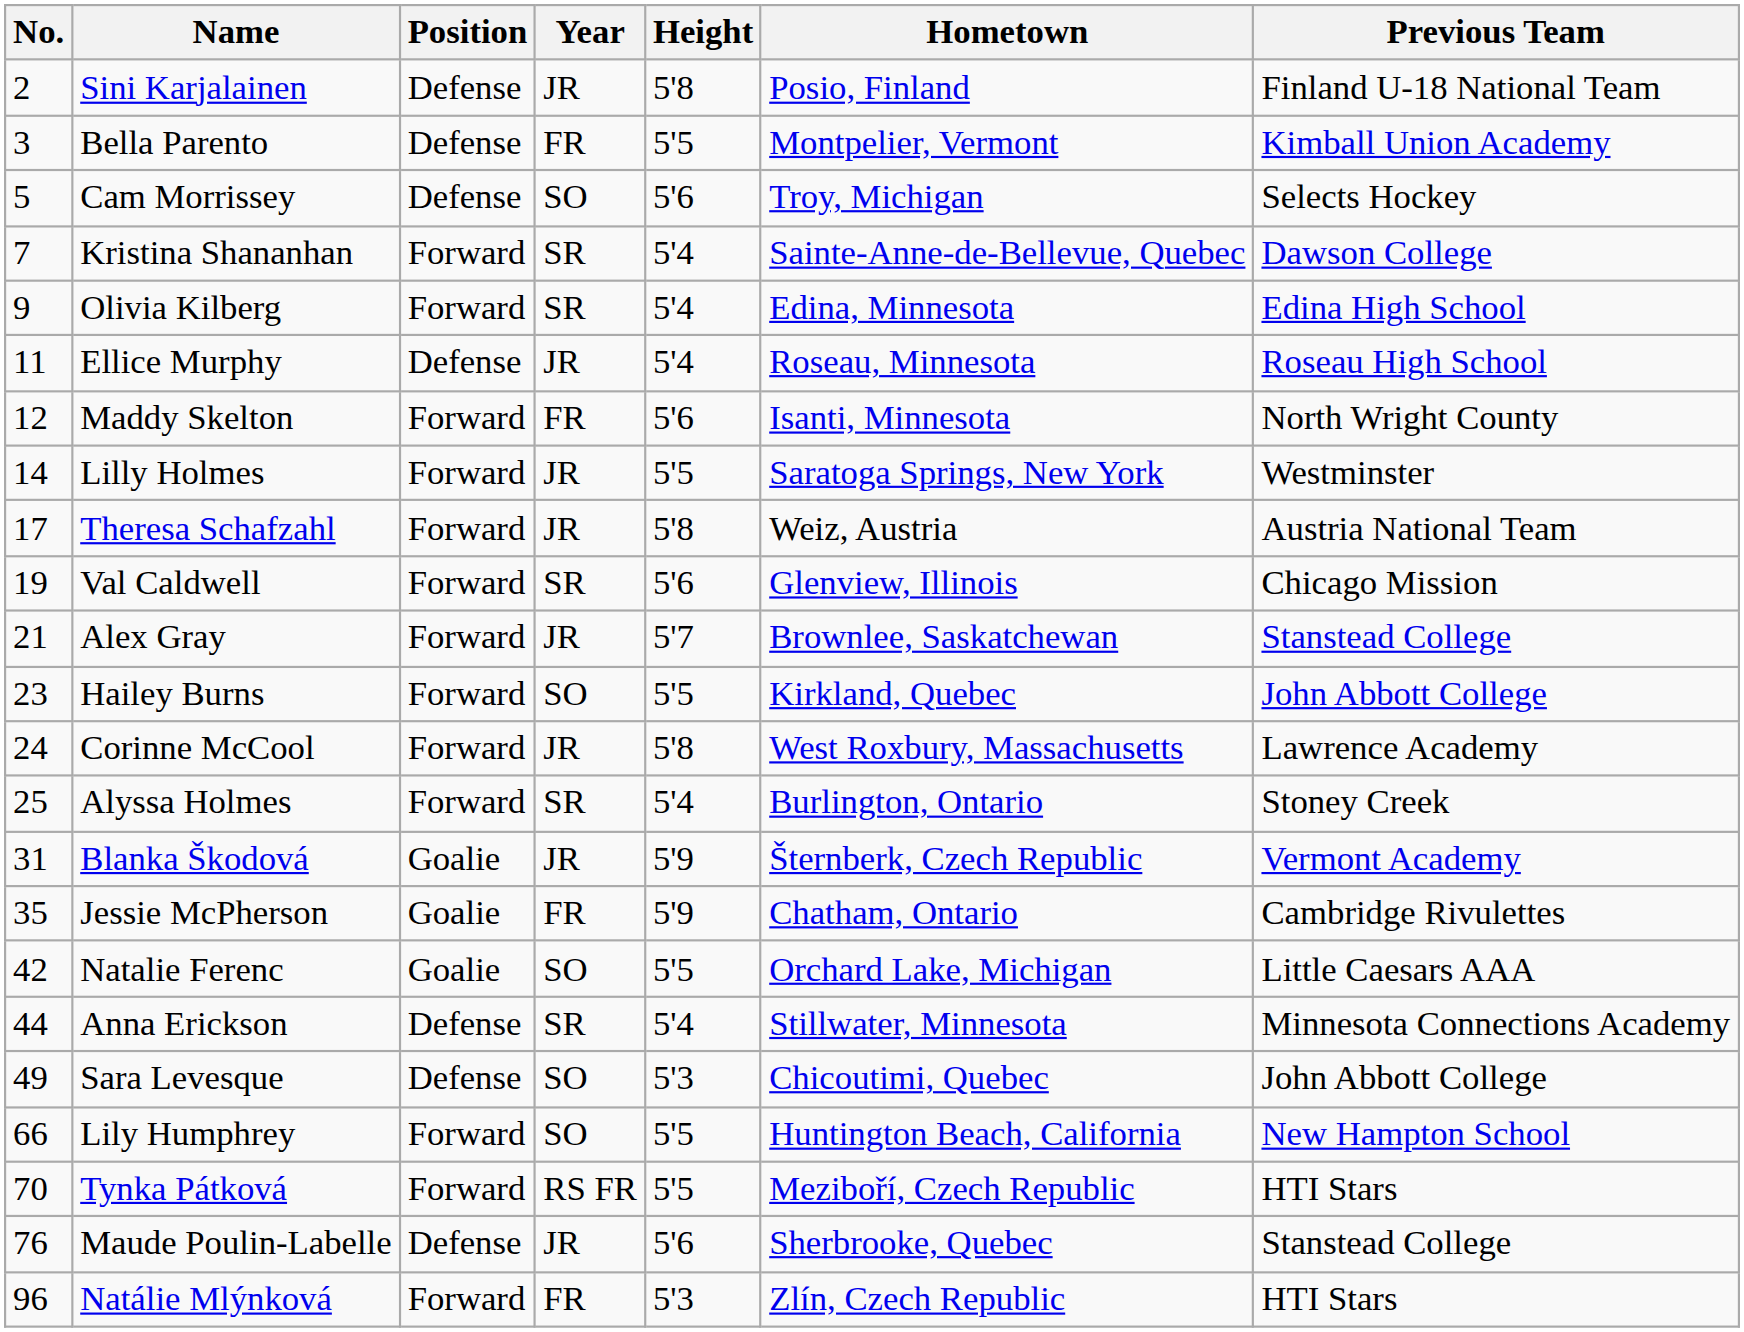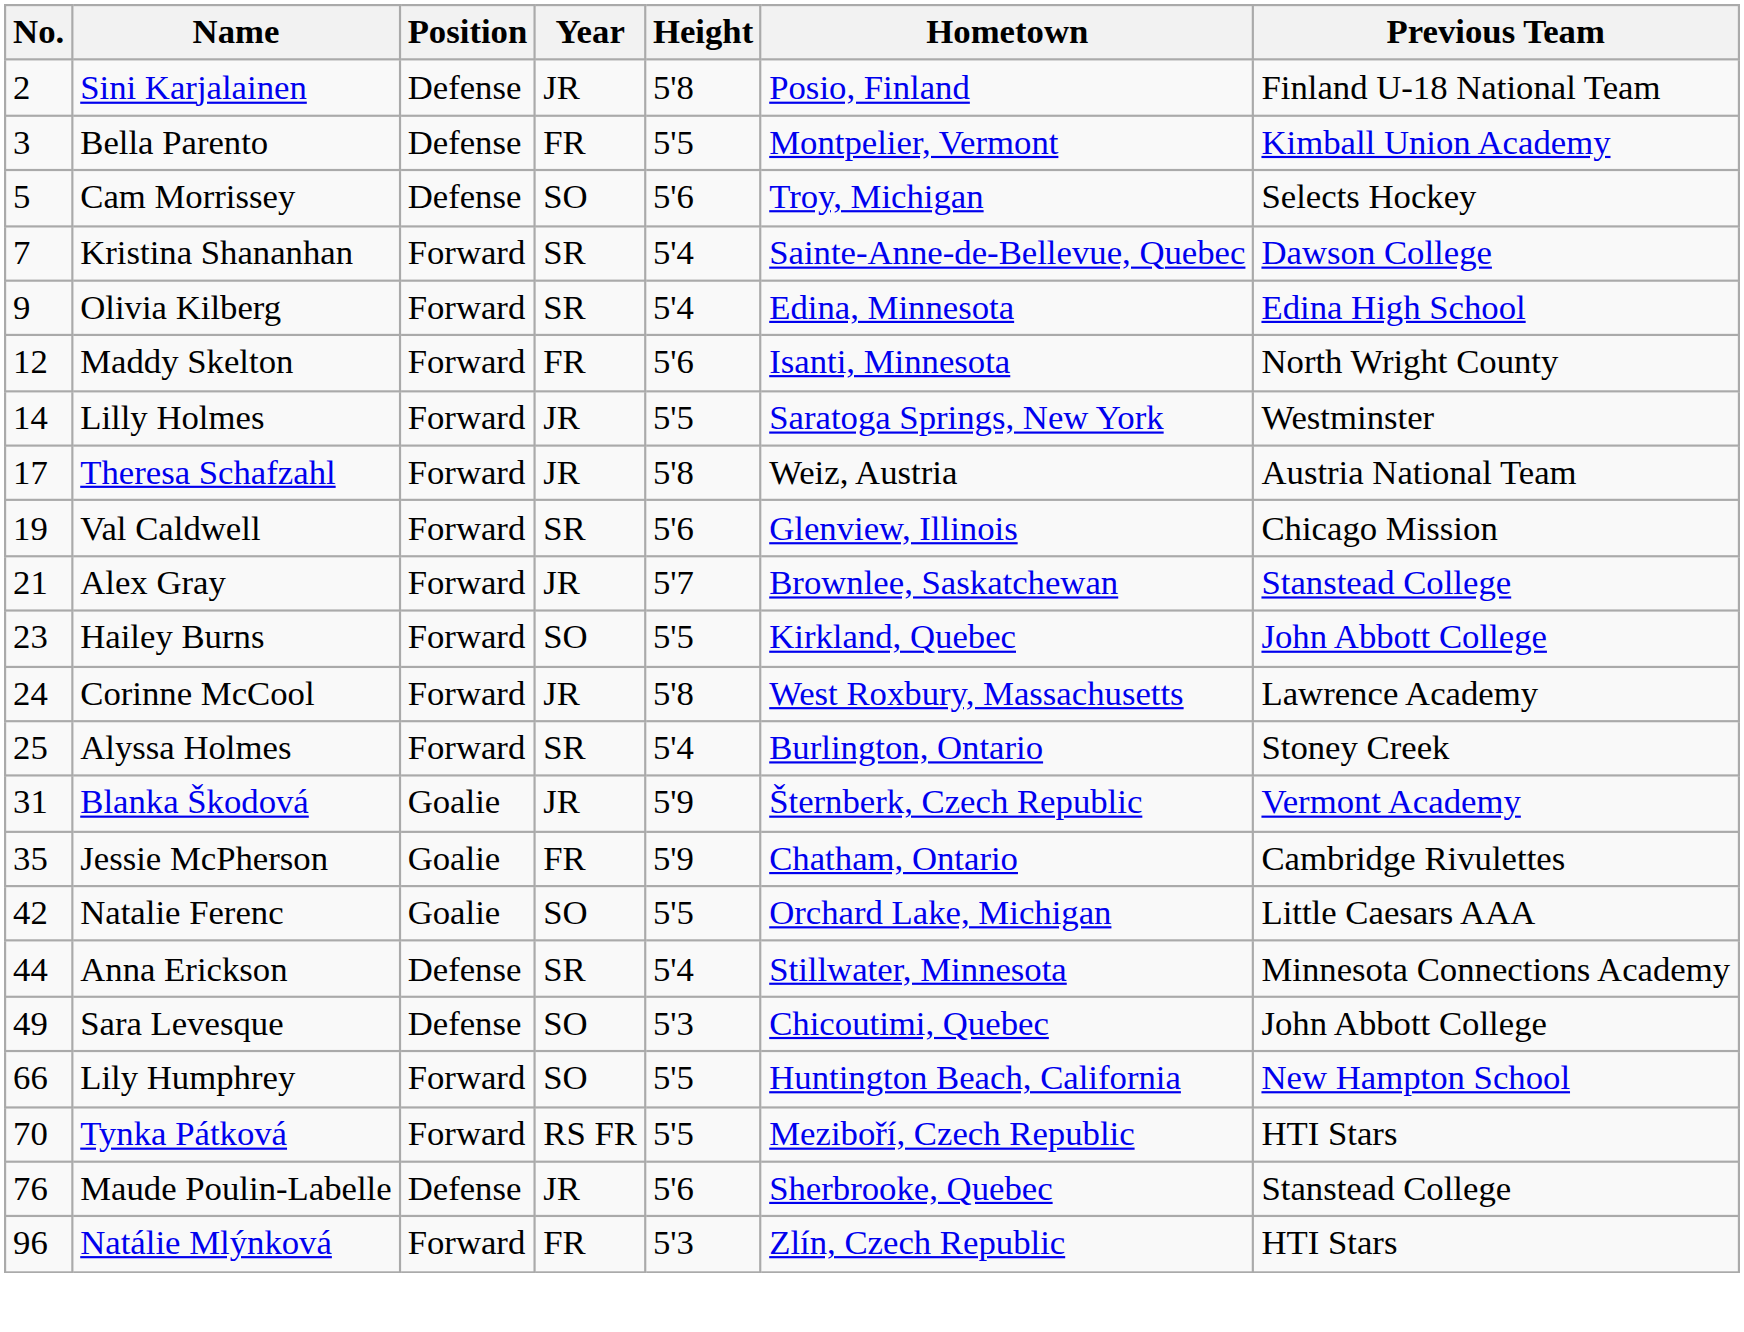 <table class="wikitable sortable">
 <tr>
 <th>No.</th>
 <th>Name</th>
 <th>Position</th>
 <th>Year</th>
 <th>Height</th>
 <th>Hometown</th>
 <th>Previous Team</th>
 </tr>
 <tr>
 <td>2</td>
 <td><a href='#'>Sini Karjalainen</a></td>
 <td>Defense</td>
 <td>JR</td>
 <td>5'8</td>
 <td><a href='#'>Posio, Finland</a></td>
 <td>Finland U-18 National Team</td>
 </tr>
 <tr>
 <td>3</td>
 <td>Bella Parento</td>
 <td>Defense</td>
 <td>FR</td>
 <td>5'5</td>
 <td><a href='#'>Montpelier, Vermont</a></td>
 <td><a href='#'>Kimball Union Academy</a></td>
 </tr>
 <tr>
 <td>5</td>
 <td>Cam Morrissey</td>
 <td>Defense</td>
 <td>SO</td>
 <td>5'6</td>
 <td><a href='#'>Troy, Michigan</a></td>
 <td>Selects Hockey</td>
 </tr>
 <tr>
 <td>7</td>
 <td>Kristina Shananhan</td>
 <td>Forward</td>
 <td>SR</td>
 <td>5'4</td>
 <td><a href='#'>Sainte-Anne-de-Bellevue, Quebec</a></td>
 <td><a href='#'>Dawson College</a></td>
 </tr>
 <tr>
 <td>9</td>
 <td>Olivia Kilberg</td>
 <td>Forward</td>
 <td>SR</td>
 <td>5'4</td>
 <td><a href='#'>Edina, Minnesota</a></td>
 <td><a href='#'>Edina High School</a></td>
-</tr>
-<tr>
-<td>11</td>
-<td>Ellice Murphy</td>
-<td>Defense</td>
-<td>JR</td>
-<td>5'4</td>
-<td><a href='#'>Roseau, Minnesota</a></td>
-<td><a href='#'>Roseau High School</a></td>
 </tr>
 <tr>
 <td>12</td>
 <td>Maddy Skelton</td>
 <td>Forward</td>
 <td>FR</td>
 <td>5'6</td>
 <td><a href='#'>Isanti, Minnesota</a></td>
 <td>North Wright County</td>
 </tr>
 <tr>
 <td>14</td>
 <td>Lilly Holmes</td>
 <td>Forward</td>
 <td>JR</td>
 <td>5'5</td>
 <td><a href='#'>Saratoga Springs, New York</a></td>
 <td>Westminster</td>
 </tr>
 <tr>
 <td>17</td>
 <td><a href='#'>Theresa Schafzahl</a></td>
 <td>Forward</td>
 <td>JR</td>
 <td>5'8</td>
 <td>Weiz, Austria</td>
 <td>Austria National Team</td>
 </tr>
 <tr>
 <td>19</td>
 <td>Val Caldwell</td>
 <td>Forward</td>
 <td>SR</td>
 <td>5'6</td>
 <td><a href='#'>Glenview, Illinois</a></td>
 <td>Chicago Mission</td>
 </tr>
 <tr>
 <td>21</td>
 <td>Alex Gray</td>
 <td>Forward</td>
 <td>JR</td>
 <td>5'7</td>
 <td><a href='#'>Brownlee, Saskatchewan</a></td>
 <td><a href='#'>Stanstead College</a></td>
 </tr>
 <tr>
 <td>23</td>
 <td>Hailey Burns</td>
 <td>Forward</td>
 <td>SO</td>
 <td>5'5</td>
 <td><a href='#'>Kirkland, Quebec</a></td>
 <td><a href='#'>John Abbott College</a></td>
 </tr>
 <tr>
 <td>24</td>
 <td>Corinne McCool</td>
 <td>Forward</td>
 <td>JR</td>
 <td>5'8</td>
 <td><a href='#'>West Roxbury, Massachusetts</a></td>
 <td>Lawrence Academy</td>
 </tr>
 <tr>
 <td>25</td>
 <td>Alyssa Holmes</td>
 <td>Forward</td>
 <td>SR</td>
 <td>5'4</td>
 <td><a href='#'>Burlington, Ontario</a></td>
 <td>Stoney Creek</td>
 </tr>
 <tr>
 <td>31</td>
 <td><a href='#'>Blanka Škodová</a></td>
 <td>Goalie</td>
 <td>JR</td>
 <td>5'9</td>
 <td><a href='#'>Šternberk, Czech Republic</a></td>
 <td><a href='#'>Vermont Academy</a></td>
 </tr>
 <tr>
 <td>35</td>
 <td>Jessie McPherson</td>
 <td>Goalie</td>
 <td>FR</td>
 <td>5'9</td>
 <td><a href='#'>Chatham, Ontario</a></td>
 <td>Cambridge Rivulettes</td>
 </tr>
 <tr>
 <td>42</td>
 <td>Natalie Ferenc</td>
 <td>Goalie</td>
 <td>SO</td>
 <td>5'5</td>
 <td><a href='#'>Orchard Lake, Michigan</a></td>
 <td>Little Caesars AAA</td>
 </tr>
 <tr>
 <td>44</td>
 <td>Anna Erickson</td>
 <td>Defense</td>
 <td>SR</td>
 <td>5'4</td>
 <td><a href='#'>Stillwater, Minnesota</a></td>
 <td>Minnesota Connections Academy</td>
 </tr>
 <tr>
 <td>49</td>
 <td>Sara Levesque</td>
 <td>Defense</td>
 <td>SO</td>
 <td>5'3</td>
 <td><a href='#'>Chicoutimi, Quebec</a></td>
 <td>John Abbott College</td>
 </tr>
 <tr>
 <td>66</td>
 <td>Lily Humphrey</td>
 <td>Forward</td>
 <td>SO</td>
 <td>5'5</td>
 <td><a href='#'>Huntington Beach, California</a></td>
 <td><a href='#'>New Hampton School</a></td>
 </tr>
 <tr>
 <td>70</td>
 <td><a href='#'>Tynka Pátková</a></td>
 <td>Forward</td>
 <td>RS FR</td>
 <td>5'5</td>
 <td><a href='#'>Meziboří, Czech Republic</a></td>
 <td>HTI Stars</td>
 </tr>
 <tr>
 <td>76</td>
 <td>Maude Poulin-Labelle</td>
 <td>Defense</td>
 <td>JR</td>
 <td>5'6</td>
 <td><a href='#'>Sherbrooke, Quebec</a></td>
 <td>Stanstead College</td>
 </tr>
 <tr>
 <td>96</td>
 <td><a href='#'>Natálie Mlýnková</a></td>
 <td>Forward</td>
 <td>FR</td>
 <td>5'3</td>
 <td><a href='#'>Zlín, Czech Republic</a></td>
 <td>HTI Stars</td>
 </tr>
 </table>
